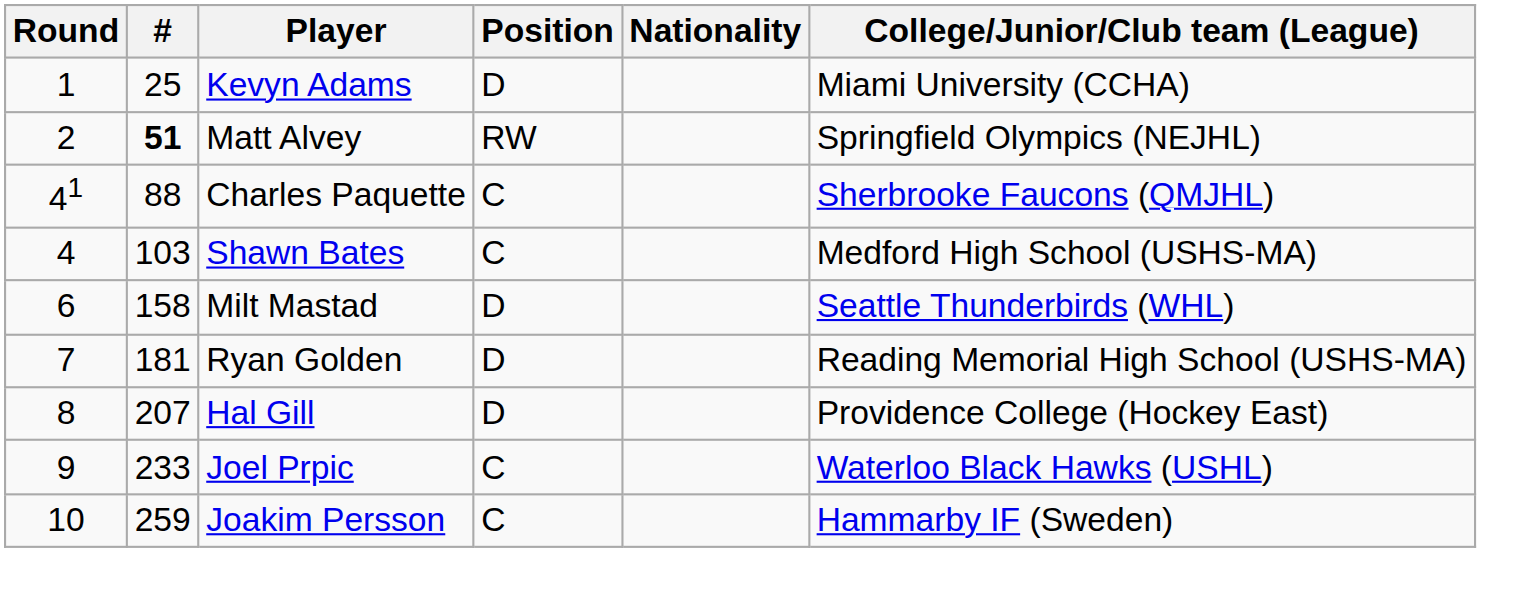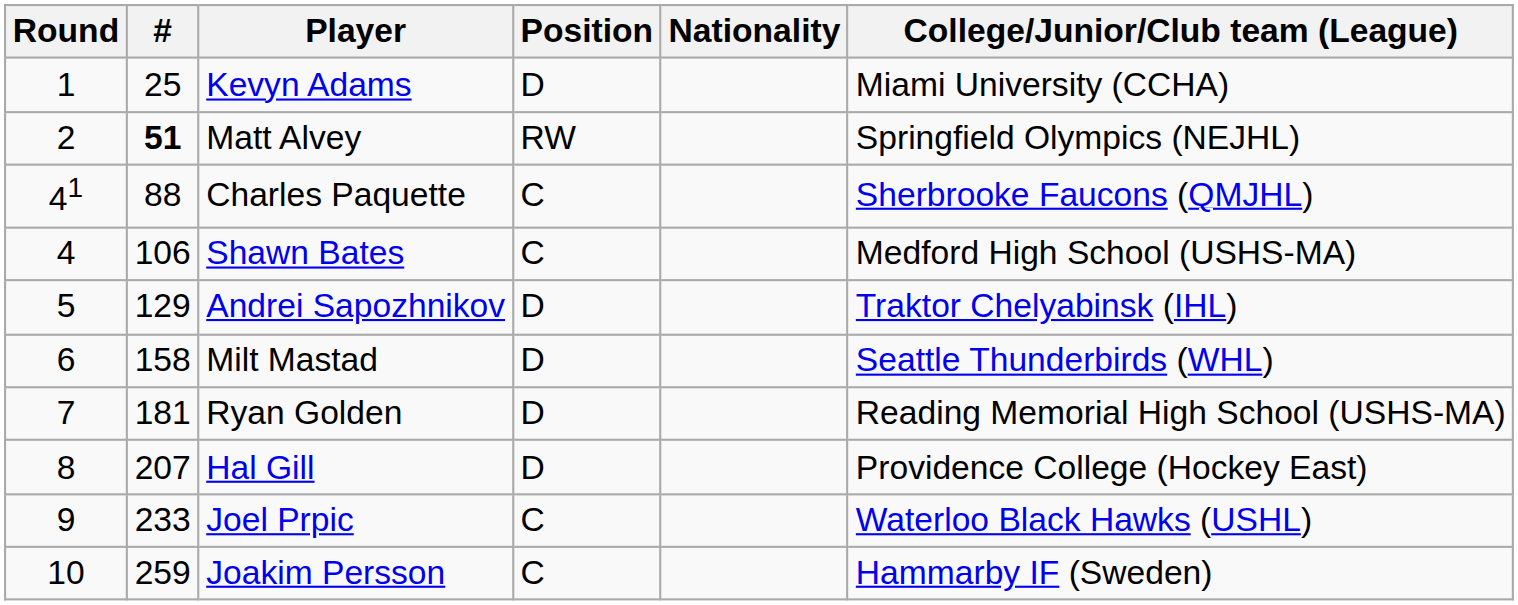 <table class="wikitable">
 <tr align="center">
 <th bgcolor="#DDDDFF">Round</th>
 <th bgcolor="#DDDDFF">#</th>
 <th bgcolor="#DDDDFF">Player</th>
 <th bgcolor="#DDDDFF">Position</th>
 <th bgcolor="#DDDDFF">Nationality</th>
 <th bgcolor="#DDDDFF">College/Junior/Club team (League)</th>
 </tr>
 <tr>
 <td style="text-align:center;">1</td>
 <td style="text-align:center;">25</td>
 <td><a href='#'>Kevyn Adams</a></td>
 <td>D</td>
 <td></td>
 <td>Miami University (CCHA)</td>
 </tr>
 <tr>
 <td style="text-align:center;">2</td>
 <td style="text-align:center;"><strong>51</strong></td>
 <td>Matt Alvey</td>
 <td>RW</td>
 <td></td>
 <td>Springfield Olympics (NEJHL)</td>
 </tr>
 <tr>
 <td style="text-align:center;">4<sup>1</sup></td>
 <td style="text-align:center;">88</td>
 <td>Charles Paquette</td>
 <td>C</td>
 <td></td>
 <td><a href='#'>Sherbrooke Faucons</a> (<a href='#'>QMJHL</a>)</td>
 </tr>
 <tr>
 <td style="text-align:center;">4</td>
-<td style="text-align:center;">103</td>
+<td style="text-align:center;">106</td>
 <td><a href='#'>Shawn Bates</a></td>
 <td>C</td>
 <td></td>
 <td>Medford High School (USHS-MA)</td>
+</tr>
+<tr>
+<td style="text-align:center;">5</td>
+<td style="text-align:center;">129</td>
+<td><a href='#'>Andrei Sapozhnikov</a></td>
+<td>D</td>
+<td></td>
+<td><a href='#'>Traktor Chelyabinsk</a> (<a href='#'>IHL</a>)</td>
 </tr>
 <tr>
 <td style="text-align:center;">6</td>
 <td style="text-align:center;">158</td>
 <td>Milt Mastad</td>
 <td>D</td>
 <td></td>
 <td><a href='#'>Seattle Thunderbirds</a> (<a href='#'>WHL</a>)</td>
 </tr>
 <tr>
 <td style="text-align:center;">7</td>
 <td style="text-align:center;">181</td>
 <td>Ryan Golden</td>
 <td>D</td>
 <td></td>
 <td>Reading Memorial High School (USHS-MA)</td>
 </tr>
 <tr>
 <td style="text-align:center;">8</td>
 <td style="text-align:center;">207</td>
 <td><a href='#'>Hal Gill</a></td>
 <td>D</td>
 <td></td>
 <td>Providence College (Hockey East)</td>
 </tr>
 <tr>
 <td style="text-align:center;">9</td>
 <td style="text-align:center;">233</td>
 <td><a href='#'>Joel Prpic</a></td>
 <td>C</td>
 <td></td>
 <td><a href='#'>Waterloo Black Hawks</a> (<a href='#'>USHL</a>)</td>
 </tr>
 <tr>
 <td style="text-align:center;">10</td>
 <td style="text-align:center;">259</td>
 <td><a href='#'>Joakim Persson</a></td>
 <td>C</td>
 <td></td>
 <td><a href='#'>Hammarby IF</a> (Sweden)</td>
 </tr>
 </table>
